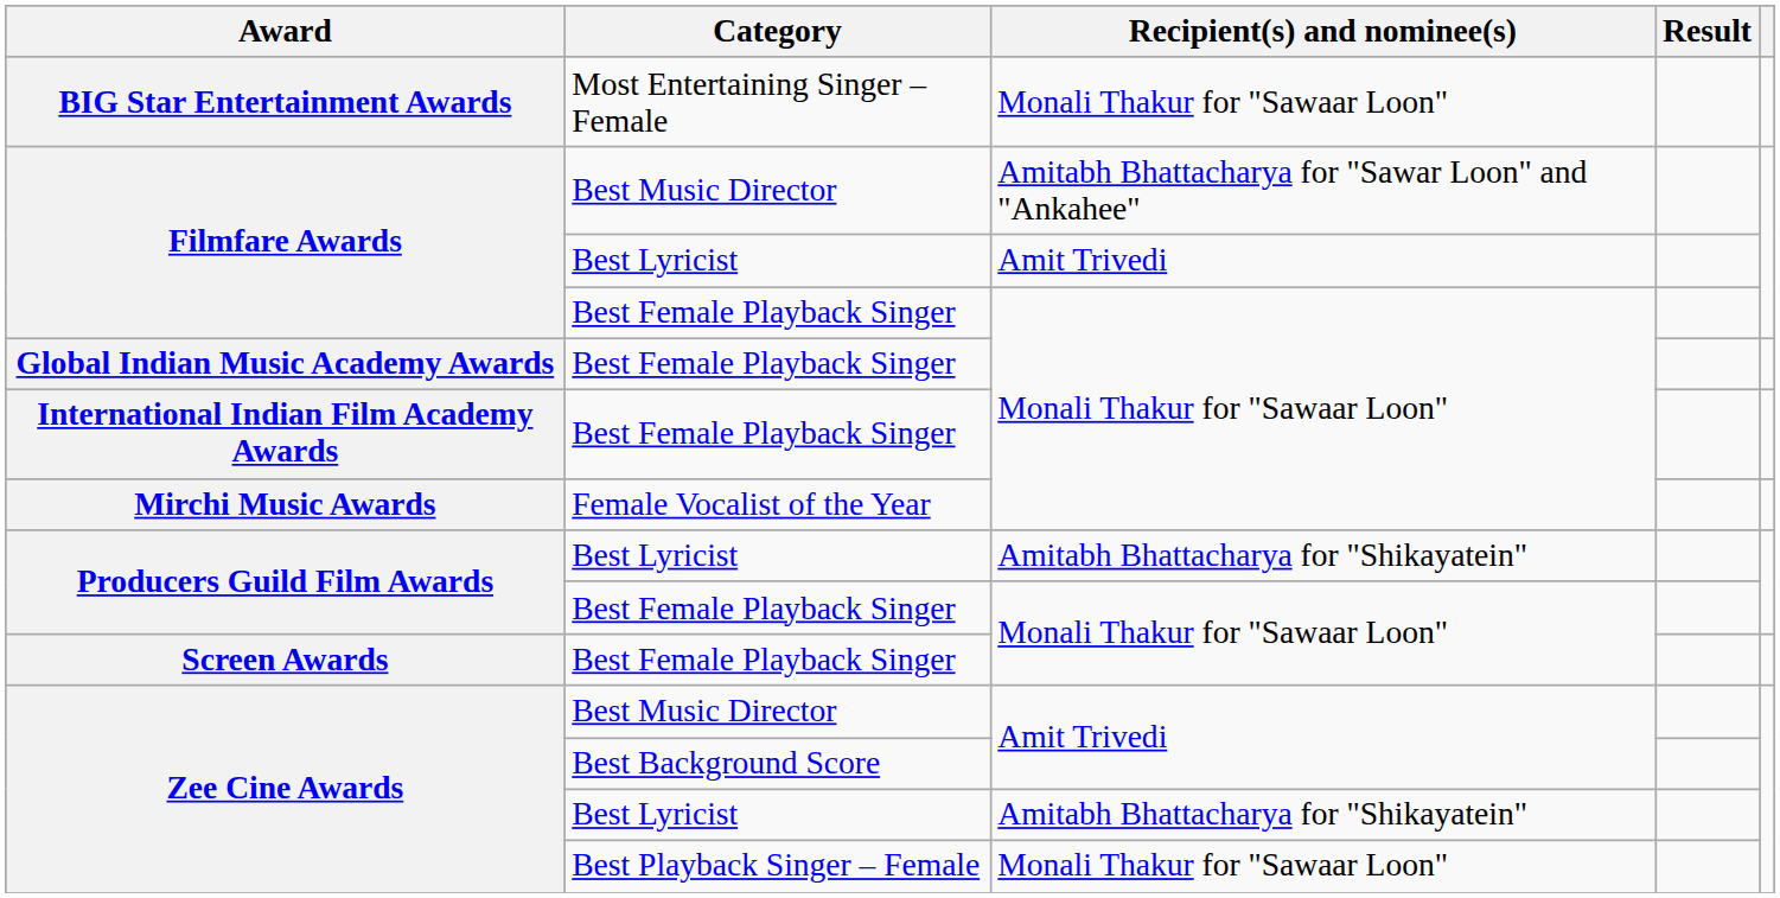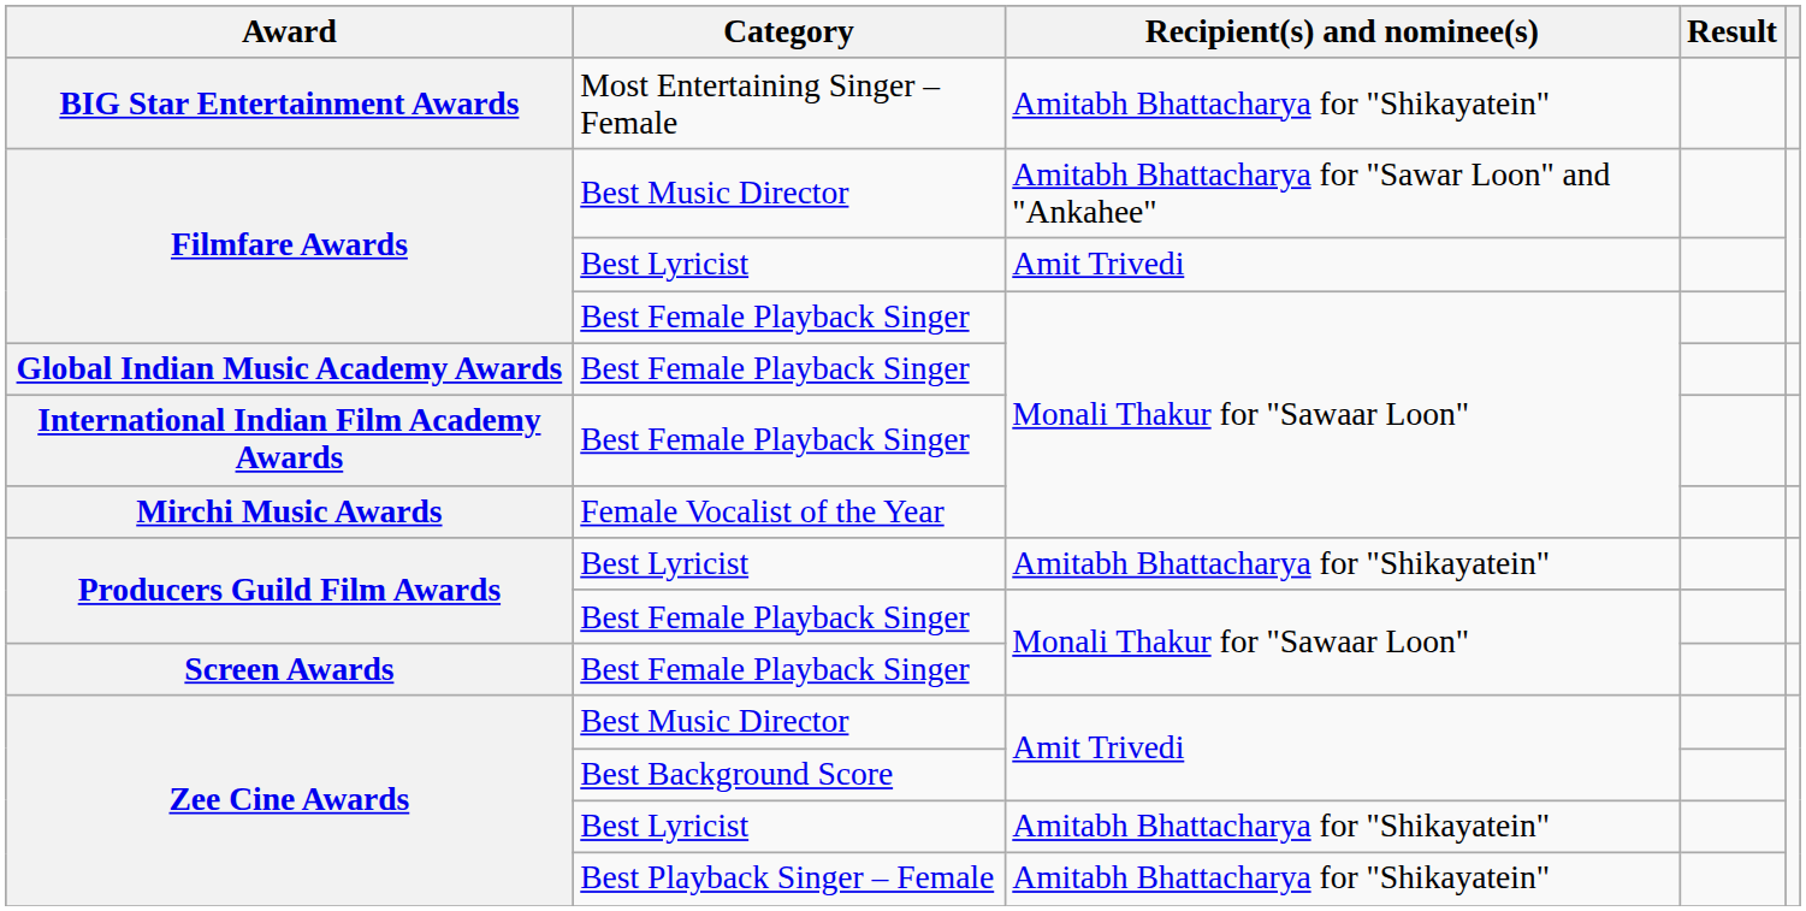 <table class="wikitable plainrowheaders sortable">
 <tr>
 <th scope="col">Award</th>
 <th scope="col">Category</th>
 <th scope="col">Recipient(s) and nominee(s)</th>
 <th scope="col">Result</th>
 <th scope="col" class="unsortable"></th>
 </tr>
 <tr>
 <th scope="row"><a href='#'>BIG Star Entertainment Awards</a></th>
 <td>Most Entertaining Singer – Female</td>
-<td><a href='#'>Monali Thakur</a> for "Sawaar Loon"</td>
+<td><a href='#'>Amitabh Bhattacharya</a> for "Shikayatein"</td>
 <td></td>
 <td align="center"></td>
 </tr>
 <tr>
 <th scope="row" rowspan="3"><a href='#'>Filmfare Awards</a></th>
 <td><a href='#'>Best Music Director</a></td>
 <td><a href='#'>Amitabh Bhattacharya</a> for "Sawar Loon" and "Ankahee"</td>
 <td></td>
 <td align="center" rowspan="3"><br></td>
 </tr>
 <tr>
 <td><a href='#'>Best Lyricist</a></td>
 <td><a href='#'>Amit Trivedi</a></td>
 <td></td>
 </tr>
 <tr>
 <td><a href='#'>Best Female Playback Singer</a></td>
 <td rowspan="4"><a href='#'>Monali Thakur</a> for "Sawaar Loon"</td>
 <td></td>
 </tr>
 <tr>
 <th scope="row"><a href='#'>Global Indian Music Academy Awards</a></th>
 <td><a href='#'>Best Female Playback Singer</a></td>
 <td></td>
 <td align="center"></td>
 </tr>
 <tr>
 <th scope="row"><a href='#'>International Indian Film Academy Awards</a></th>
 <td><a href='#'>Best Female Playback Singer</a></td>
 <td></td>
 <td align="center"></td>
 </tr>
 <tr>
 <th scope="row"><a href='#'>Mirchi Music Awards</a></th>
 <td><a href='#'>Female Vocalist of the Year</a></td>
 <td></td>
 <td align="center"></td>
 </tr>
 <tr>
 <th scope="row" rowspan="2"><a href='#'>Producers Guild Film Awards</a></th>
 <td><a href='#'>Best Lyricist</a></td>
 <td><a href='#'>Amitabh Bhattacharya</a> for "Shikayatein"</td>
 <td></td>
 <td align="center" rowspan="2"></td>
 </tr>
 <tr>
 <td><a href='#'>Best Female Playback Singer</a></td>
 <td rowspan="2"><a href='#'>Monali Thakur</a> for "Sawaar Loon"</td>
 <td></td>
 </tr>
 <tr>
 <th scope="row"><a href='#'>Screen Awards</a></th>
 <td><a href='#'>Best Female Playback Singer</a></td>
 <td></td>
 <td align="center"></td>
 </tr>
 <tr>
 <th scope="row" rowspan="4"><a href='#'>Zee Cine Awards</a></th>
 <td><a href='#'>Best Music Director</a></td>
 <td rowspan="2"><a href='#'>Amit Trivedi</a></td>
 <td></td>
 <td align="center" rowspan="4"></td>
 </tr>
 <tr>
 <td><a href='#'>Best Background Score</a></td>
 <td></td>
 </tr>
 <tr>
 <td><a href='#'>Best Lyricist</a></td>
 <td><a href='#'>Amitabh Bhattacharya</a> for "Shikayatein"</td>
 <td></td>
 </tr>
 <tr>
 <td><a href='#'>Best Playback Singer – Female</a></td>
-<td><a href='#'>Monali Thakur</a> for "Sawaar Loon"</td>
+<td><a href='#'>Amitabh Bhattacharya</a> for "Shikayatein"</td>
 <td></td>
 </tr>
 </table>
